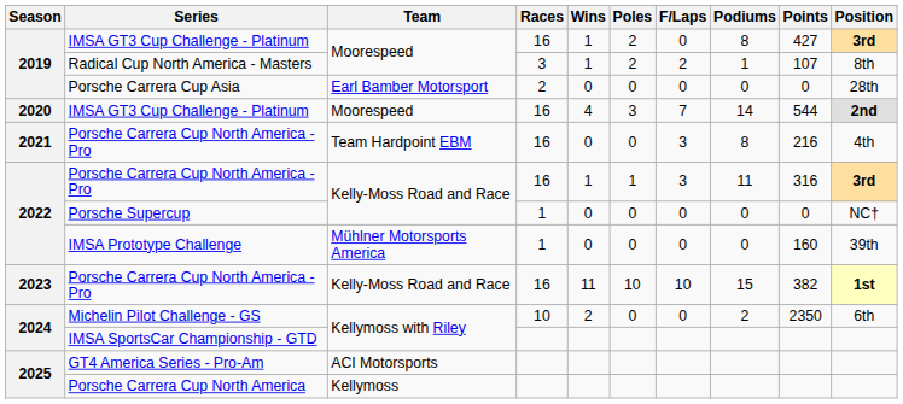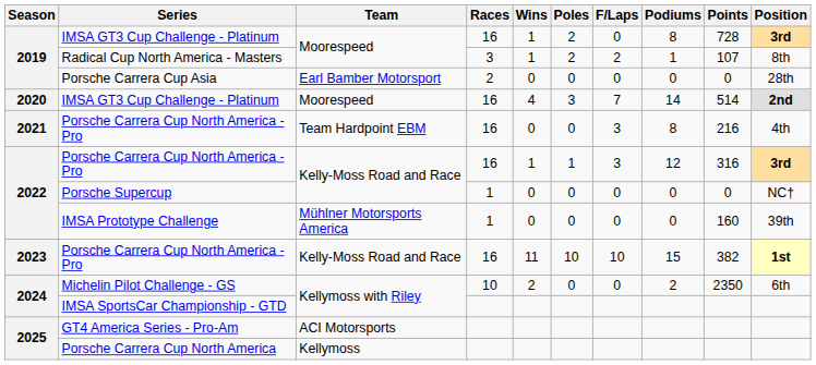 <table class="wikitable" style="font-size: 90%; text-align:center">
 <tr>
 <th>Season</th>
 <th>Series</th>
 <th>Team</th>
 <th>Races</th>
 <th>Wins</th>
 <th>Poles</th>
 <th>F/Laps</th>
 <th>Podiums</th>
 <th>Points</th>
 <th>Position</th>
 </tr>
 <tr>
 <th rowspan=3>2019</th>
 <td align=left><a href='#'>IMSA GT3 Cup Challenge - Platinum</a></td>
 <td rowspan=2 align=left>Moorespeed</td>
 <td>16</td>
 <td>1</td>
 <td>2</td>
 <td>0</td>
 <td>8</td>
-<td>427</td>
+<td>728</td>
 <td style="background:#ffdf9f;"><strong>3rd</strong></td>
 </tr>
 <tr>
 <td align=left>Radical Cup North America - Masters</td>
 <td>3</td>
 <td>1</td>
 <td>2</td>
 <td>2</td>
 <td>1</td>
 <td>107</td>
 <td>8th</td>
 </tr>
 <tr>
 <td align=left>Porsche Carrera Cup Asia</td>
 <td align=left><a href='#'>Earl Bamber Motorsport</a></td>
 <td>2</td>
 <td>0</td>
 <td>0</td>
 <td>0</td>
 <td>0</td>
 <td>0</td>
 <td>28th</td>
 </tr>
 <tr>
 <th>2020</th>
 <td align=left><a href='#'>IMSA GT3 Cup Challenge - Platinum</a></td>
 <td align=left>Moorespeed</td>
 <td>16</td>
 <td>4</td>
 <td>3</td>
 <td>7</td>
 <td>14</td>
-<td>544</td>
+<td>514</td>
 <td style="background:#dfdfdf;"><strong>2nd</strong></td>
 </tr>
 <tr>
 <th>2021</th>
 <td align=left><a href='#'>Porsche Carrera Cup North America - Pro</a></td>
 <td align=left>Team Hardpoint <a href='#'>EBM</a></td>
 <td>16</td>
 <td>0</td>
 <td>0</td>
 <td>3</td>
 <td>8</td>
 <td>216</td>
 <td>4th</td>
 </tr>
 <tr>
 <th rowspan=3>2022</th>
 <td align=left><a href='#'>Porsche Carrera Cup North America - Pro</a></td>
 <td rowspan=2 align=left>Kelly-Moss Road and Race</td>
 <td>16</td>
 <td>1</td>
 <td>1</td>
 <td>3</td>
-<td>11</td>
+<td>12</td>
 <td>316</td>
 <td style="background:#ffdf9f;"><strong>3rd</strong></td>
 </tr>
 <tr>
 <td align=left><a href='#'>Porsche Supercup</a></td>
 <td>1</td>
 <td>0</td>
 <td>0</td>
 <td>0</td>
 <td>0</td>
 <td>0</td>
 <td>NC†</td>
 </tr>
 <tr>
 <td align=left><a href='#'>IMSA Prototype Challenge</a></td>
 <td align=left><a href='#'>Mühlner Motorsports America</a></td>
 <td>1</td>
 <td>0</td>
 <td>0</td>
 <td>0</td>
 <td>0</td>
 <td>160</td>
 <td>39th</td>
 </tr>
 <tr>
 <th>2023</th>
 <td align=left><a href='#'>Porsche Carrera Cup North America - Pro</a></td>
 <td align=left>Kelly-Moss Road and Race</td>
 <td>16</td>
 <td>11</td>
 <td>10</td>
 <td>10</td>
 <td>15</td>
 <td>382</td>
 <td style="background:#ffffbf;"><strong>1st</strong></td>
 </tr>
 <tr>
 <th rowspan="2">2024</th>
 <td align=left><a href='#'>Michelin Pilot Challenge - GS</a></td>
 <td rowspan="2" align="left">Kellymoss with <a href='#'>Riley</a></td>
 <td>10</td>
 <td>2</td>
 <td>0</td>
 <td>0</td>
 <td>2</td>
 <td>2350</td>
 <td>6th</td>
 </tr>
 <tr>
 <td align=left><a href='#'>IMSA SportsCar Championship - GTD</a></td>
 <td></td>
 <td></td>
 <td></td>
 <td></td>
 <td></td>
 <td></td>
 <td></td>
 </tr>
 <tr>
 <th rowspan="2">2025</th>
 <td align=left><a href='#'>GT4 America Series - Pro-Am</a></td>
 <td align=left>ACI Motorsports</td>
 <td></td>
 <td></td>
 <td></td>
 <td></td>
 <td></td>
 <td></td>
 <td></td>
 </tr>
 <tr>
 <td align=left><a href='#'>Porsche Carrera Cup North America</a></td>
 <td align=left>Kellymoss</td>
 <td></td>
 <td></td>
 <td></td>
 <td></td>
 <td></td>
 <td></td>
 <td></td>
 </tr>
 </table>
